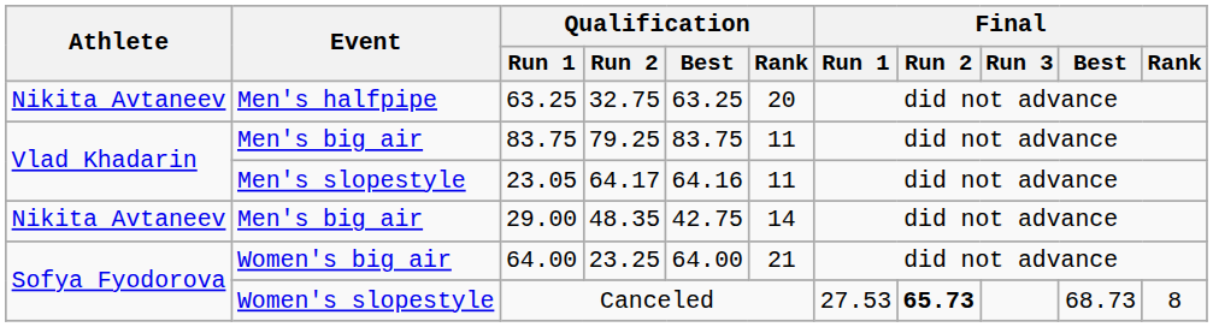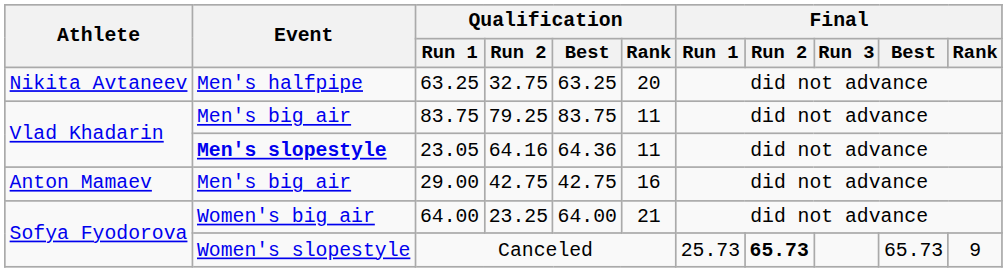 <table class="wikitable" style="font-size:90%">
 <tr>
 <th rowspan="2">Athlete</th>
 <th rowspan="2">Event</th>
 <th colspan="4">Qualification</th>
 <th colspan="5">Final</th>
 </tr>
 <tr style="font-size:95%">
 <th>Run 1</th>
 <th>Run 2</th>
 <th>Best</th>
 <th>Rank</th>
 <th>Run 1</th>
 <th>Run 2</th>
 <th>Run 3</th>
 <th>Best</th>
 <th>Rank</th>
 </tr>
 <tr align=center>
 <td align=left><a href='#'>Nikita Avtaneev</a></td>
 <td align=left><a href='#'>Men's halfpipe</a></td>
 <td>63.25</td>
 <td>32.75</td>
 <td>63.25</td>
 <td>20</td>
 <td colspan=5>did not advance</td>
 </tr>
 <tr align=center>
 <td align=left rowspan=2><a href='#'>Vlad Khadarin</a></td>
 <td align=left><a href='#'>Men's big air</a></td>
 <td>83.75</td>
 <td>79.25</td>
 <td>83.75</td>
 <td>11</td>
 <td colspan=5>did not advance</td>
 </tr>
 <tr align=center>
-<td align=left><a href='#'>Men's slopestyle</a></td>
+<td align=left><strong><a href='#'>Men's slopestyle</a></strong></td>
 <td>23.05</td>
-<td>64.17</td>
 <td>64.16</td>
+<td>64.36</td>
 <td>11</td>
 <td colspan=5>did not advance</td>
 </tr>
 <tr align=center>
-<td align=left><a href='#'>Nikita Avtaneev</a></td>
+<td align=left><a href='#'>Anton Mamaev</a></td>
 <td align=left><a href='#'>Men's big air</a></td>
 <td>29.00</td>
-<td>48.35</td>
 <td>42.75</td>
-<td>14</td>
+<td>42.75</td>
+<td>16</td>
 <td colspan=5>did not advance</td>
 </tr>
 <tr align=center>
 <td align=left rowspan=2><a href='#'>Sofya Fyodorova</a></td>
 <td align=left><a href='#'>Women's big air</a></td>
 <td>64.00</td>
 <td>23.25</td>
 <td>64.00</td>
 <td>21</td>
 <td colspan=5>did not advance</td>
 </tr>
 <tr align=center>
 <td align=left><a href='#'>Women's slopestyle</a></td>
 <td colspan=4>Canceled</td>
-<td>27.53</td>
+<td>25.73</td>
 <td><strong>65.73</strong></td>
 <td></td>
-<td>68.73</td>
-<td>8</td>
+<td>65.73</td>
+<td>9</td>
 </tr>
 </table>
